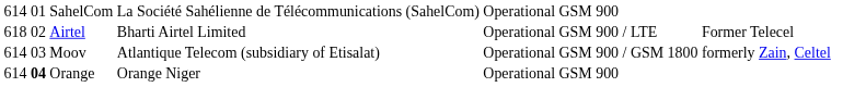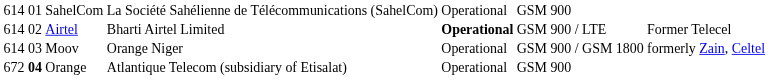 <table>
 <tr>
 <td>614</td>
 <td>01</td>
 <td>SahelCom</td>
 <td>La Société Sahélienne de Télécommunications (SahelCom)</td>
 <td>Operational</td>
 <td>GSM 900</td>
 <td></td>
 </tr>
 <tr>
-<td>618</td>
+<td>614</td>
 <td>02</td>
 <td><a href='#'>Airtel</a></td>
 <td>Bharti Airtel Limited</td>
-<td>Operational</td>
+<td><strong>Operational</strong></td>
 <td>GSM 900 / LTE</td>
 <td>Former Telecel</td>
 </tr>
 <tr>
 <td>614</td>
 <td>03</td>
 <td>Moov</td>
-<td>Atlantique Telecom (subsidiary of Etisalat)</td>
+<td>Orange Niger</td>
 <td>Operational</td>
 <td>GSM 900 / GSM 1800</td>
 <td>formerly <a href='#'>Zain</a>, <a href='#'>Celtel</a></td>
 </tr>
 <tr>
-<td>614</td>
+<td>672</td>
 <td><strong>04</strong></td>
 <td>Orange</td>
-<td>Orange Niger</td>
+<td>Atlantique Telecom (subsidiary of Etisalat)</td>
 <td>Operational</td>
 <td>GSM 900</td>
 <td></td>
 </tr>
 </table>
